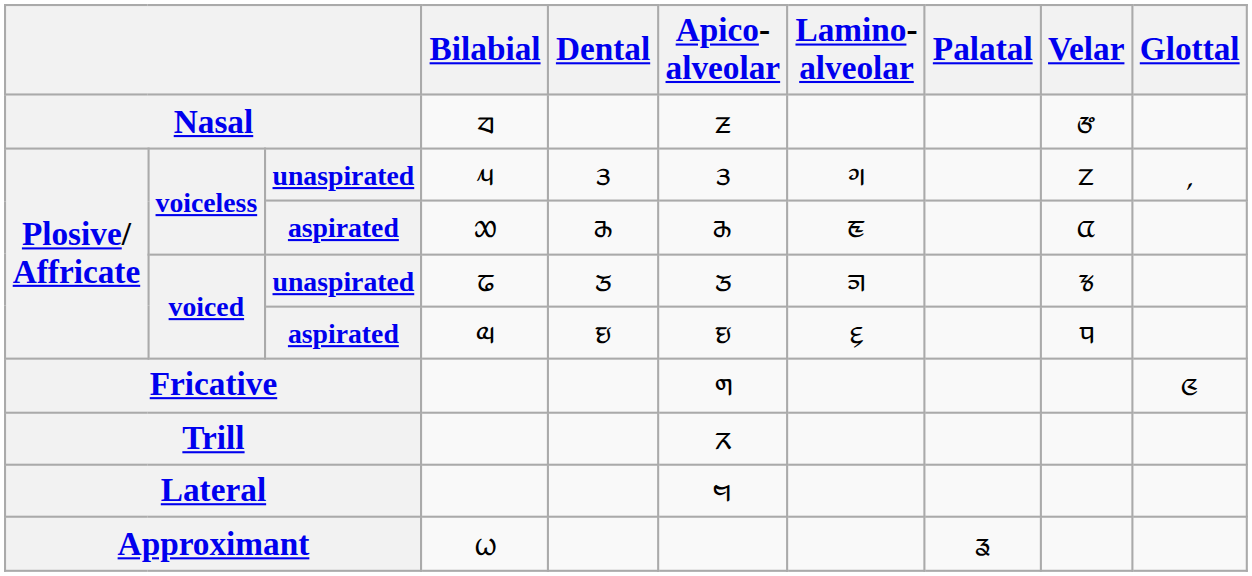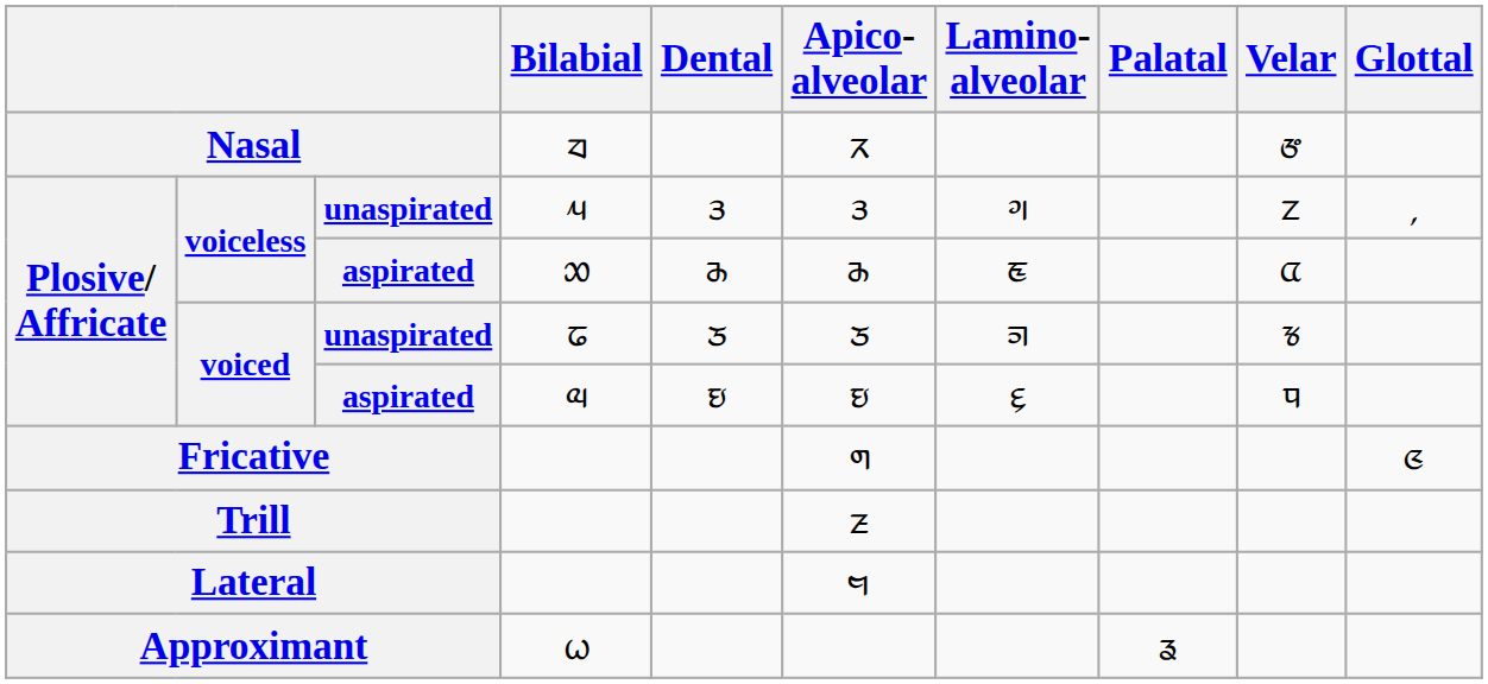 <table class="wikitable" style="text-align: center;">
 <tr>
 <th colspan="3"></th>
 <th><a href='#'>Bilabial</a></th>
 <th><a href='#'>Dental</a></th>
 <th><a href='#'>Apico</a>-<br><a href='#'>alveolar</a></th>
 <th><a href='#'>Lamino</a>-<br><a href='#'>alveolar</a></th>
 <th><a href='#'>Palatal</a></th>
 <th><a href='#'>Velar</a></th>
 <th><a href='#'>Glottal</a></th>
 </tr>
 <tr>
 <th colspan="3"><a href='#'>Nasal</a></th>
 <td> ᤔ </td>
 <td></td>
-<td> ᤏ </td>
+<td> ᤖ </td>
 <td></td>
 <td></td>
 <td> ᤅ </td>
 <td></td>
 </tr>
 <tr>
 <th rowspan="4"><a href='#'>Plosive</a>/<br><a href='#'>Affricate</a></th>
 <th rowspan="2"><small><a href='#'>voiceless</a></small></th>
 <th><small><a href='#'>unaspirated</a></small></th>
 <td> ᤘ </td>
 <td> ᤋ </td>
 <td> ᤋ </td>
 <td> ᤆ </td>
 <td></td>
 <td> ᤁ </td>
 <td>  ᤹ </td>
 </tr>
 <tr>
 <th><small><a href='#'>aspirated</a></small></th>
 <td> ᤑ </td>
 <td> ᤌ </td>
 <td> ᤌ </td>
 <td> ᤇ </td>
 <td></td>
 <td> ᤂ </td>
 <td></td>
 </tr>
 <tr>
 <th rowspan="2"><small><a href='#'>voiced</a></small></th>
 <th><small><a href='#'>unaspirated</a></small></th>
 <td> ᤒ </td>
 <td> ᤍ </td>
 <td> ᤍ </td>
 <td> ᤈ </td>
 <td></td>
 <td> ᤃ </td>
 <td></td>
 </tr>
 <tr>
 <th><small><a href='#'>aspirated</a></small></th>
 <td> ᤓ </td>
 <td> ᤎ </td>
 <td> ᤎ </td>
 <td> ᤉ </td>
 <td></td>
 <td> ᤄ </td>
 <td></td>
 </tr>
 <tr>
 <th colspan="3"><a href='#'>Fricative</a></th>
 <td></td>
 <td></td>
 <td> ᤛ </td>
 <td></td>
 <td></td>
 <td></td>
 <td> ᤜ </td>
 </tr>
 <tr>
 <th colspan="3"><a href='#'>Trill</a></th>
 <td></td>
 <td></td>
-<td> ᤖ </td>
+<td> ᤏ </td>
 <td></td>
 <td></td>
 <td></td>
 <td></td>
 </tr>
 <tr>
 <th colspan="3"><a href='#'>Lateral</a></th>
 <td></td>
 <td></td>
 <td> ᤗ </td>
 <td></td>
 <td></td>
 <td></td>
 <td></td>
 </tr>
 <tr>
 <th colspan="3"><a href='#'>Approximant</a></th>
 <td> ᤐ </td>
 <td></td>
 <td></td>
 <td></td>
 <td> ᤕ </td>
 <td></td>
 <td></td>
 </tr>
 </table>
